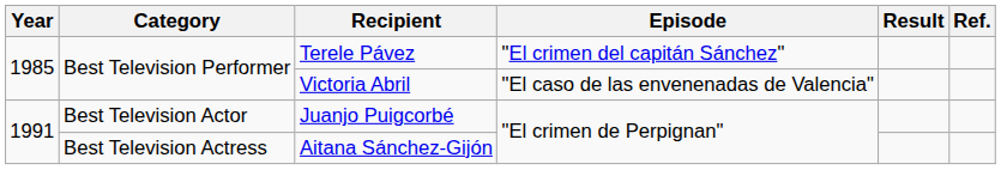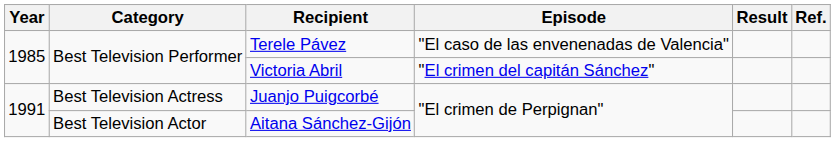 <table class = "wikitable sortable">
 <tr>
 <th>Year</th>
 <th>Category</th>
 <th>Recipient</th>
 <th>Episode</th>
 <th>Result</th>
 <th>Ref.</th>
 </tr>
 <tr>
 <td rowspan=2>1985</td>
 <td rowspan=2>Best Television Performer</td>
 <td><a href='#'>Terele Pávez</a></td>
+<td>"El caso de las envenenadas de Valencia"</td>
+<td></td>
+<td></td>
+</tr>
+<tr>
+<td><a href='#'>Victoria Abril</a></td>
 <td>"<a href='#'>El crimen del capitán Sánchez</a>"</td>
 <td></td>
 <td></td>
 </tr>
 <tr>
-<td><a href='#'>Victoria Abril</a></td>
-<td>"El caso de las envenenadas de Valencia"</td>
-<td></td>
-<td></td>
-</tr>
-<tr>
 <td rowspan=2>1991</td>
-<td>Best Television Actor</td>
+<td>Best Television Actress</td>
 <td><a href='#'>Juanjo Puigcorbé</a></td>
 <td rowspan=2>"El crimen de Perpignan"</td>
 <td></td>
 <td></td>
 </tr>
 <tr>
-<td>Best Television Actress</td>
+<td>Best Television Actor</td>
 <td><a href='#'>Aitana Sánchez-Gijón</a></td>
 <td></td>
 <td></td>
 </tr>
 </table>
